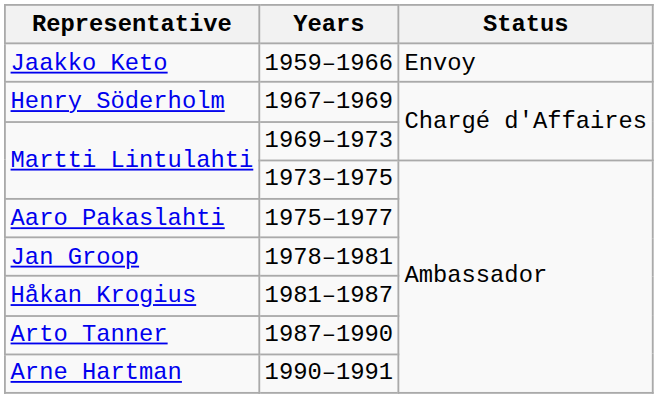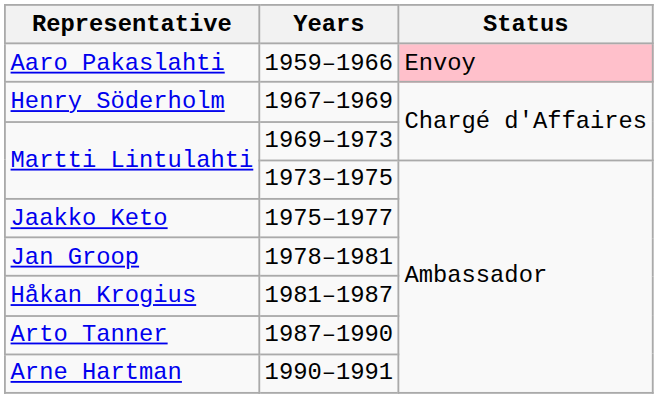 <table class="wikitable sortable">
 <tr>
 <th>Representative</th>
 <th>Years</th>
 <th>Status</th>
 </tr>
 <tr>
-<td><a href='#'>Jaakko Keto</a></td>
+<td><a href='#'>Aaro Pakaslahti</a></td>
 <td>1959–1966</td>
-<td>Envoy</td>
+<td style="background: pink;">Envoy</td>
 </tr>
 <tr>
 <td><a href='#'>Henry Söderholm</a></td>
 <td>1967–1969</td>
 <td rowspan="2">Chargé d'Affaires</td>
 </tr>
 <tr>
 <td rowspan="2"><a href='#'>Martti Lintulahti</a></td>
 <td>1969–1973</td>
 </tr>
 <tr>
 <td>1973–1975</td>
 <td rowspan="6">Ambassador</td>
 </tr>
 <tr>
-<td><a href='#'>Aaro Pakaslahti</a></td>
+<td><a href='#'>Jaakko Keto</a></td>
 <td>1975–1977</td>
 </tr>
 <tr>
 <td><a href='#'>Jan Groop</a></td>
 <td>1978–1981</td>
 </tr>
 <tr>
 <td><a href='#'>Håkan Krogius</a></td>
 <td>1981–1987</td>
 </tr>
 <tr>
 <td><a href='#'>Arto Tanner</a></td>
 <td>1987–1990</td>
 </tr>
 <tr>
 <td><a href='#'>Arne Hartman</a></td>
 <td>1990–1991</td>
 </tr>
 </table>
